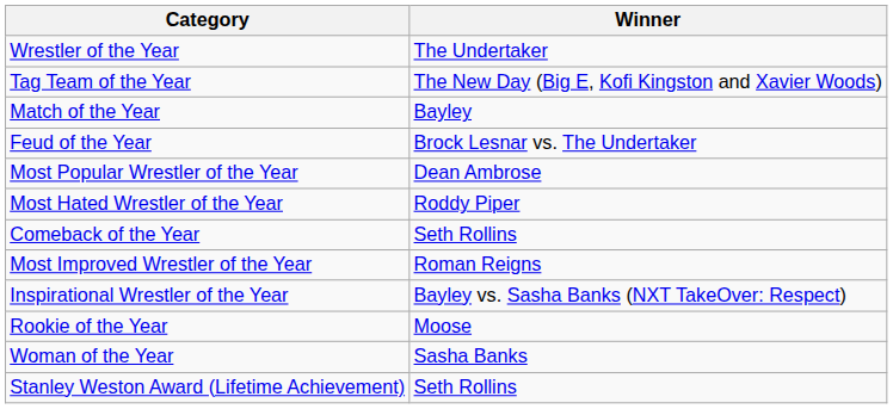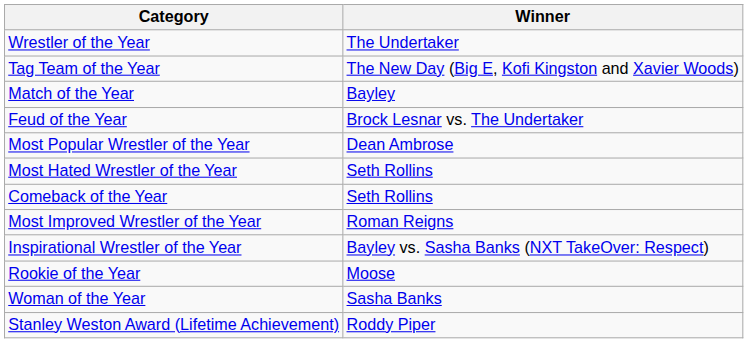 <table class="wikitable">
 <tr>
 <th>Category</th>
 <th>Winner</th>
 </tr>
 <tr>
 <td><a href='#'>Wrestler of the Year</a></td>
 <td><a href='#'>The Undertaker</a></td>
 </tr>
 <tr>
 <td><a href='#'>Tag Team of the Year</a></td>
 <td><a href='#'>The New Day</a> (<a href='#'>Big E</a>, <a href='#'>Kofi Kingston</a> and <a href='#'>Xavier Woods</a>)</td>
 </tr>
 <tr>
 <td><a href='#'>Match of the Year</a></td>
 <td><a href='#'>Bayley</a></td>
 </tr>
 <tr>
 <td><a href='#'>Feud of the Year</a></td>
 <td><a href='#'>Brock Lesnar</a> vs. <a href='#'>The Undertaker</a></td>
 </tr>
 <tr>
 <td><a href='#'>Most Popular Wrestler of the Year</a></td>
 <td><a href='#'>Dean Ambrose</a></td>
 </tr>
 <tr>
 <td><a href='#'>Most Hated Wrestler of the Year</a></td>
-<td><a href='#'>Roddy Piper</a></td>
+<td><a href='#'>Seth Rollins</a></td>
 </tr>
 <tr>
 <td><a href='#'>Comeback of the Year</a></td>
 <td><a href='#'>Seth Rollins</a></td>
 </tr>
 <tr>
 <td><a href='#'>Most Improved Wrestler of the Year</a></td>
 <td><a href='#'>Roman Reigns</a></td>
 </tr>
 <tr>
 <td><a href='#'>Inspirational Wrestler of the Year</a></td>
 <td><a href='#'>Bayley</a> vs. <a href='#'>Sasha Banks</a> (<a href='#'>NXT TakeOver: Respect</a>)</td>
 </tr>
 <tr>
 <td><a href='#'>Rookie of the Year</a></td>
 <td><a href='#'>Moose</a></td>
 </tr>
 <tr>
 <td><a href='#'>Woman of the Year</a></td>
 <td><a href='#'>Sasha Banks</a></td>
 </tr>
 <tr>
 <td><a href='#'>Stanley Weston Award (Lifetime Achievement)</a></td>
-<td><a href='#'>Seth Rollins</a></td>
+<td><a href='#'>Roddy Piper</a></td>
 </tr>
 </table>
